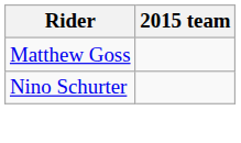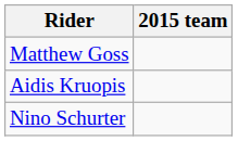 <table class="wikitable">
 <tr>
 <th>Rider</th>
 <th>2015 team</th>
 </tr>
 <tr>
 <td><a href='#'>Matthew Goss</a></td>
 <td></td>
 </tr>
 <tr>
+<td><a href='#'>Aidis Kruopis</a></td>
+<td></td>
+</tr>
+<tr>
 <td><a href='#'>Nino Schurter</a></td>
 <td></td>
 </tr>
 </table>
